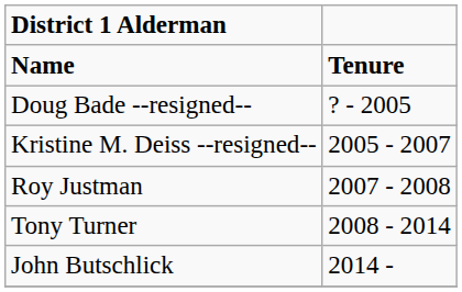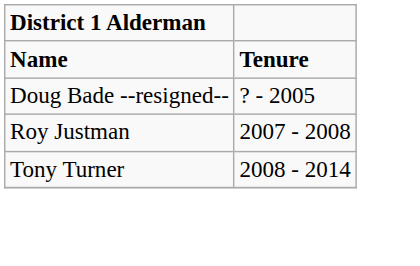 <table role="presentation" class="wikitable mw-collapsible mw-collapsed">
 <tr>
 <td><strong>District 1 Alderman</strong></td>
 </tr>
 <tr>
 <td><strong>Name</strong></td>
 <td><strong>Tenure</strong></td>
 </tr>
 <tr>
 <td>Doug Bade --resigned--</td>
 <td>? - 2005</td>
 </tr>
 <tr>
-<td>Kristine M. Deiss --resigned--</td>
-<td>2005 - 2007</td>
-</tr>
-<tr>
 <td>Roy Justman</td>
 <td>2007 - 2008</td>
 </tr>
 <tr>
 <td>Tony Turner</td>
 <td>2008 - 2014</td>
 </tr>
 <tr>
-<td>John Butschlick</td>
-<td>2014 -</td>
-</tr>
-<tr>
 </tr>
 </table>
